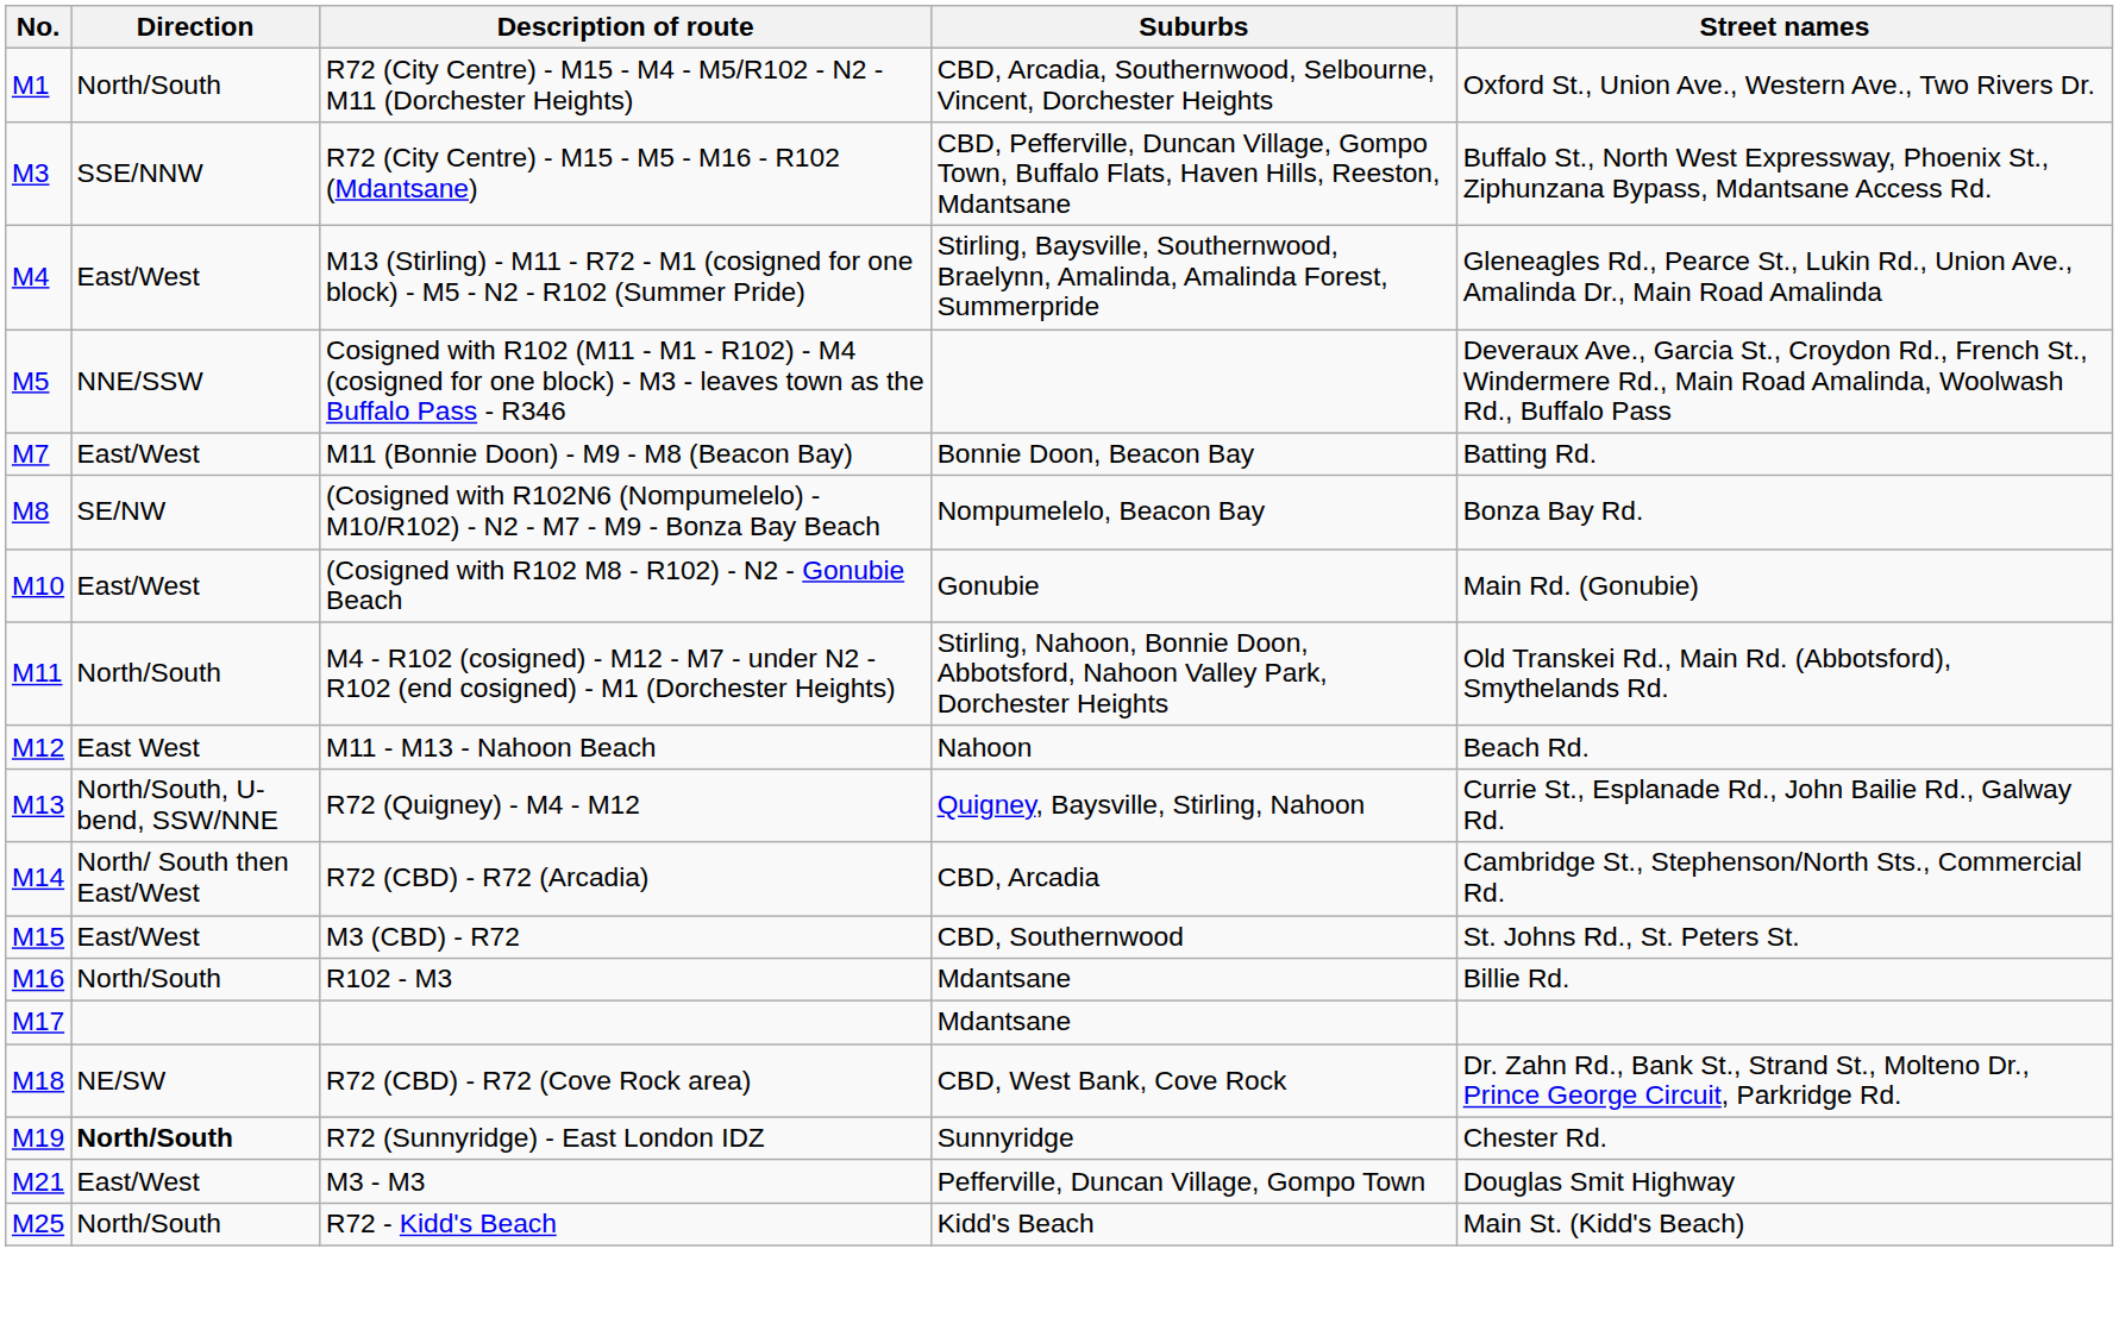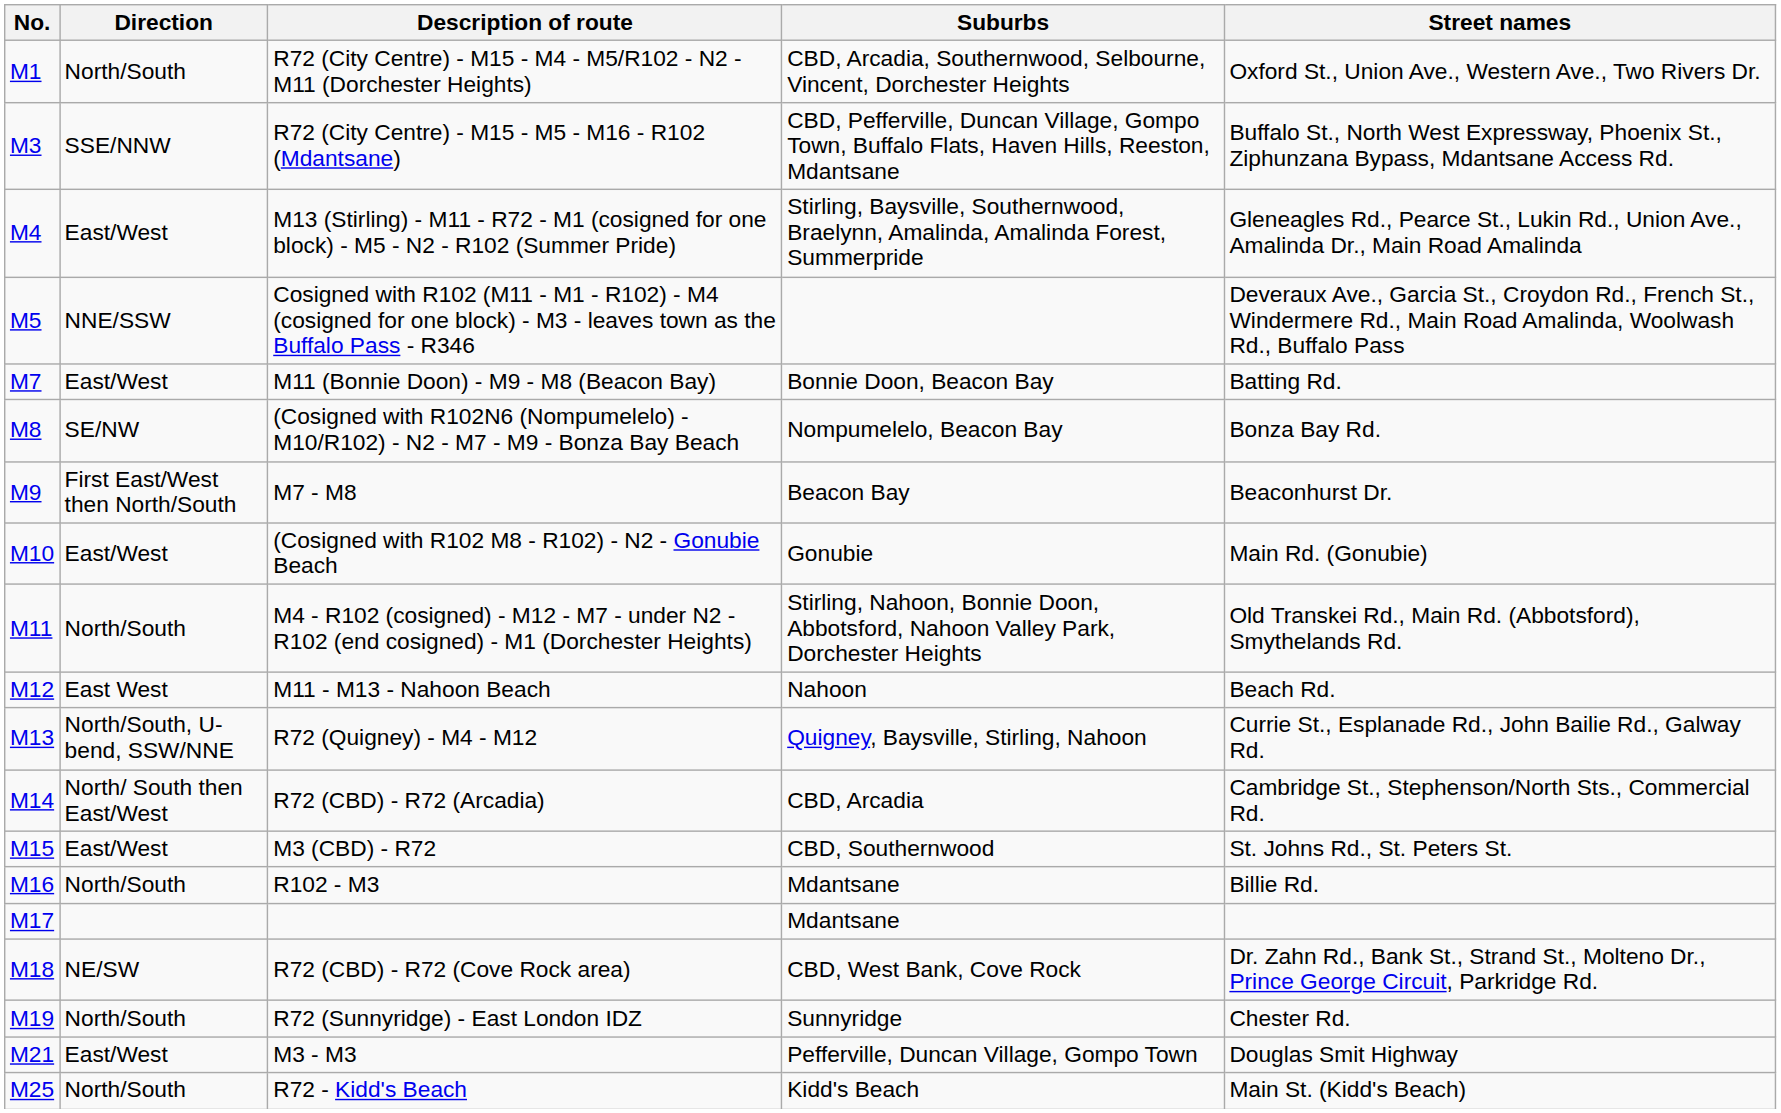 <table class="wikitable">
 <tr>
 <th>No.</th>
 <th>Direction</th>
 <th>Description of route</th>
 <th>Suburbs</th>
 <th>Street names</th>
 </tr>
 <tr>
 <td><a href='#'>M1</a></td>
 <td>North/South</td>
 <td>R72 (City Centre) - M15 - M4 - M5/R102 - N2 - M11 (Dorchester Heights)</td>
 <td>CBD, Arcadia, Southernwood, Selbourne, Vincent, Dorchester Heights</td>
 <td>Oxford St., Union Ave., Western Ave., Two Rivers Dr.</td>
 </tr>
 <tr>
 <td><a href='#'>M3</a></td>
 <td>SSE/NNW</td>
 <td>R72 (City Centre) - M15 - M5 - M16 - R102 (<a href='#'>Mdantsane</a>)</td>
 <td>CBD, Pefferville, Duncan Village, Gompo Town, Buffalo Flats, Haven Hills, Reeston, Mdantsane</td>
 <td>Buffalo St.,  North West Expressway, Phoenix St., Ziphunzana Bypass, Mdantsane Access Rd.</td>
 </tr>
 <tr>
 <td><a href='#'>M4</a></td>
 <td>East/West</td>
 <td>M13 (Stirling) - M11 - R72 - M1 (cosigned for one block) - M5 - N2 - R102 (Summer Pride)</td>
 <td>Stirling, Baysville, Southernwood, Braelynn, Amalinda, Amalinda Forest, Summerpride</td>
 <td>Gleneagles Rd., Pearce St., Lukin Rd., Union Ave., Amalinda Dr., Main Road Amalinda</td>
 </tr>
 <tr>
 <td><a href='#'>M5</a></td>
 <td>NNE/SSW</td>
 <td>Cosigned with R102 (M11 - M1 - R102) - M4 (cosigned for one block) - M3 - leaves town as the <a href='#'>Buffalo Pass</a> - R346</td>
 <td></td>
 <td>Deveraux Ave., Garcia St., Croydon Rd., French St., Windermere Rd., Main Road Amalinda, Woolwash Rd., Buffalo Pass</td>
 </tr>
 <tr>
 <td><a href='#'>M7</a></td>
 <td>East/West</td>
 <td>M11 (Bonnie Doon) - M9 - M8 (Beacon Bay)</td>
 <td>Bonnie Doon, Beacon Bay</td>
 <td>Batting Rd.</td>
 </tr>
 <tr>
 <td><a href='#'>M8</a></td>
 <td>SE/NW</td>
 <td>(Cosigned with R102N6 (Nompumelelo) - M10/R102) - N2 - M7 - M9 - Bonza Bay Beach</td>
 <td>Nompumelelo, Beacon Bay</td>
 <td>Bonza Bay Rd.</td>
+</tr>
+<tr>
+<td><a href='#'>M9</a></td>
+<td>First East/West then North/South</td>
+<td>M7 - M8</td>
+<td>Beacon Bay</td>
+<td>Beaconhurst Dr.</td>
 </tr>
 <tr>
 <td><a href='#'>M10</a></td>
 <td>East/West</td>
 <td>(Cosigned with R102 M8 - R102) - N2 - <a href='#'>Gonubie</a> Beach</td>
 <td>Gonubie</td>
 <td>Main Rd. (Gonubie)</td>
 </tr>
 <tr>
 <td><a href='#'>M11</a></td>
 <td>North/South</td>
 <td>M4 - R102 (cosigned) - M12 - M7 - under N2 - R102 (end cosigned) - M1 (Dorchester Heights)</td>
 <td>Stirling, Nahoon, Bonnie Doon, Abbotsford, Nahoon Valley Park, Dorchester Heights</td>
 <td>Old Transkei Rd., Main Rd. (Abbotsford), Smythelands Rd.</td>
 </tr>
 <tr>
 <td><a href='#'>M12</a></td>
 <td>East West</td>
 <td>M11 - M13 - Nahoon Beach</td>
 <td>Nahoon</td>
 <td>Beach Rd.</td>
 </tr>
 <tr>
 <td><a href='#'>M13</a></td>
 <td>North/South, U-bend, SSW/NNE</td>
 <td>R72 (Quigney) - M4 - M12</td>
 <td><a href='#'>Quigney</a>, Baysville, Stirling, Nahoon</td>
 <td>Currie St., Esplanade Rd., John Bailie Rd., Galway Rd.</td>
 </tr>
 <tr>
 <td><a href='#'>M14</a></td>
 <td>North/ South then East/West</td>
 <td>R72 (CBD) - R72 (Arcadia)</td>
 <td>CBD, Arcadia</td>
 <td>Cambridge St., Stephenson/North Sts., Commercial Rd.</td>
 </tr>
 <tr>
 <td><a href='#'>M15</a></td>
 <td>East/West</td>
 <td>M3 (CBD) - R72</td>
 <td>CBD, Southernwood</td>
 <td>St. Johns Rd., St. Peters St.</td>
 </tr>
 <tr>
 <td><a href='#'>M16</a></td>
 <td>North/South</td>
 <td>R102 - M3</td>
 <td>Mdantsane</td>
 <td>Billie Rd.</td>
 </tr>
 <tr>
 <td><a href='#'>M17</a></td>
 <td></td>
 <td></td>
 <td>Mdantsane</td>
 <td></td>
 </tr>
 <tr>
 <td><a href='#'>M18</a></td>
 <td>NE/SW</td>
 <td>R72 (CBD) - R72 (Cove Rock area)</td>
 <td>CBD, West Bank, Cove Rock</td>
 <td>Dr. Zahn Rd., Bank St., Strand St., Molteno Dr., <a href='#'>Prince George Circuit</a>, Parkridge Rd.</td>
 </tr>
 <tr>
 <td><a href='#'>M19</a></td>
-<td><strong>North/South</strong></td>
+<td>North/South</td>
 <td>R72 (Sunnyridge) - East London IDZ</td>
 <td>Sunnyridge</td>
 <td>Chester Rd.</td>
 </tr>
 <tr>
 <td><a href='#'>M21</a></td>
 <td>East/West</td>
 <td>M3 - M3</td>
 <td>Pefferville, Duncan Village, Gompo Town</td>
 <td>Douglas Smit Highway</td>
 </tr>
 <tr>
 <td><a href='#'>M25</a></td>
 <td>North/South</td>
 <td>R72 - <a href='#'>Kidd's Beach</a></td>
 <td>Kidd's Beach</td>
 <td>Main St. (Kidd's Beach)</td>
 </tr>
 </table>
